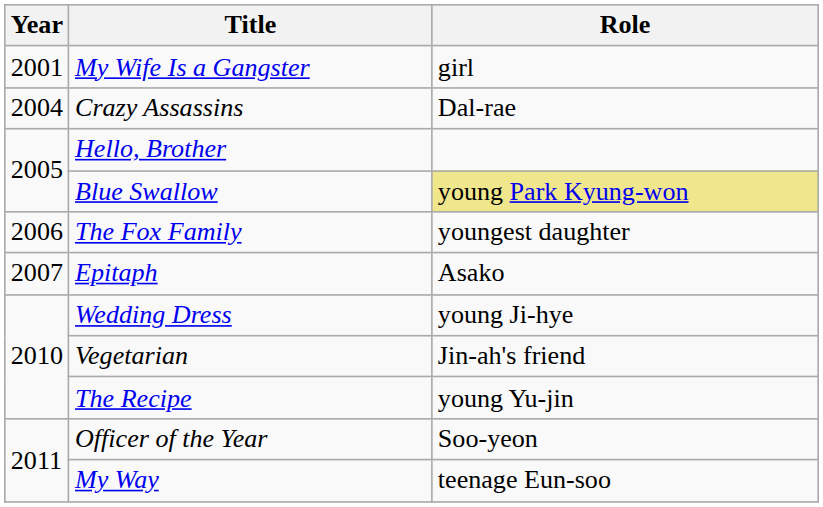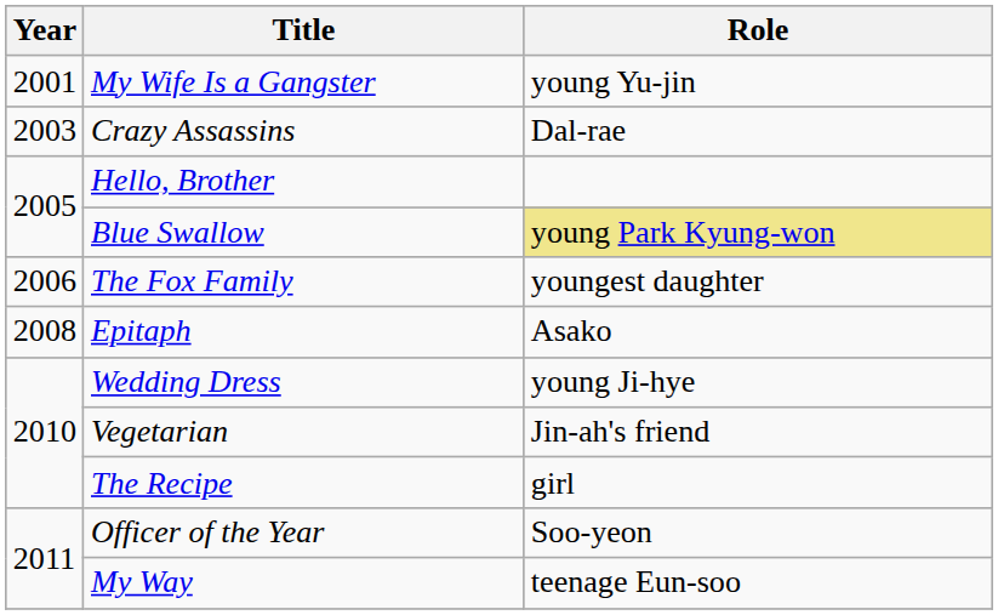 <table class="wikitable" style="width:500px">
 <tr>
 <th width=10>Year</th>
 <th>Title</th>
 <th>Role</th>
 </tr>
 <tr>
 <td>2001</td>
 <td><em><a href='#'>My Wife Is a Gangster</a></em></td>
-<td>girl</td>
+<td>young Yu-jin</td>
 </tr>
 <tr>
-<td>2004</td>
+<td>2003</td>
 <td><em>Crazy Assassins</em> </td>
 <td>Dal-rae</td>
 </tr>
 <tr>
 <td rowspan=2>2005</td>
 <td><em><a href='#'>Hello, Brother</a></em></td>
 <td></td>
 </tr>
 <tr>
 <td><em><a href='#'>Blue Swallow</a></em></td>
 <td style="background: khaki;">young <a href='#'>Park Kyung-won</a></td>
 </tr>
 <tr>
 <td>2006</td>
 <td><em><a href='#'>The Fox Family</a></em></td>
 <td>youngest daughter</td>
 </tr>
 <tr>
-<td>2007</td>
+<td>2008</td>
 <td><em><a href='#'>Epitaph</a></em></td>
 <td>Asako</td>
 </tr>
 <tr>
 <td rowspan=3>2010</td>
 <td><em><a href='#'>Wedding Dress</a></em></td>
 <td>young Ji-hye</td>
 </tr>
 <tr>
 <td><em>Vegetarian</em></td>
 <td>Jin-ah's friend</td>
 </tr>
 <tr>
 <td><em><a href='#'>The Recipe</a></em></td>
-<td>young Yu-jin</td>
+<td>girl</td>
 </tr>
 <tr>
 <td rowspan=2>2011</td>
 <td><em>Officer of the Year</em></td>
 <td>Soo-yeon</td>
 </tr>
 <tr>
 <td><em><a href='#'>My Way</a></em></td>
 <td>teenage Eun-soo</td>
 </tr>
 </table>
